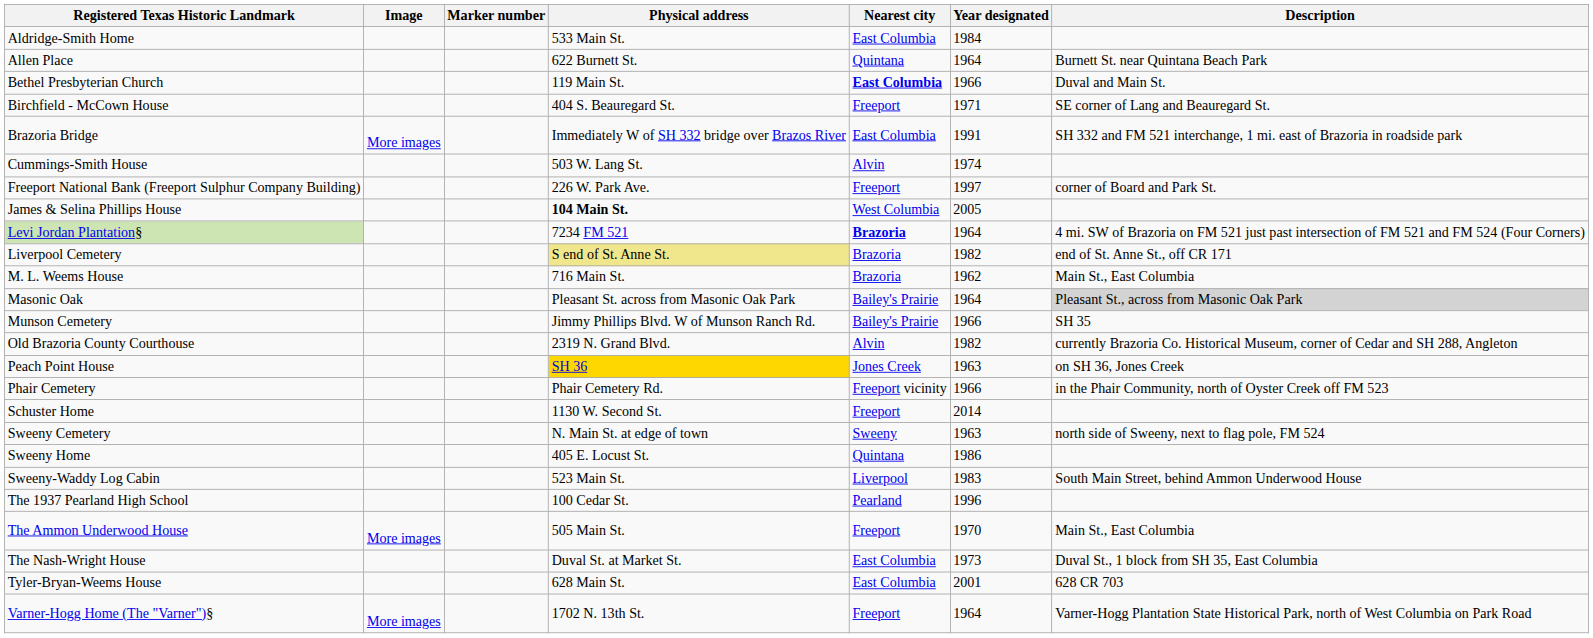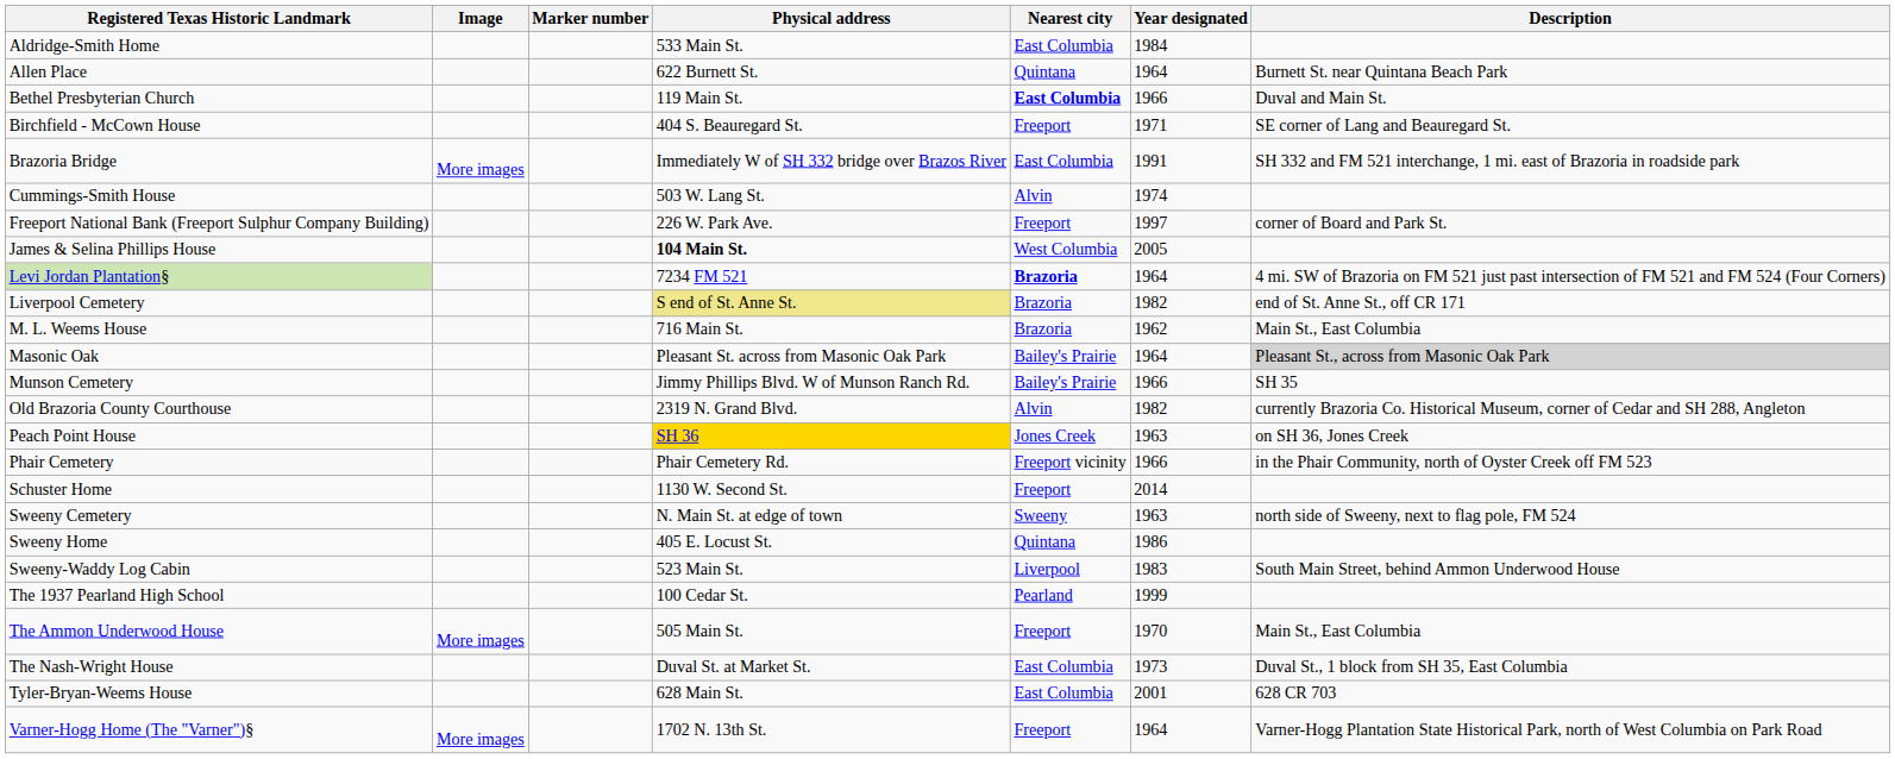 <table class="wikitable sortable">
 <tr>
 <th>Registered Texas Historic Landmark</th>
 <th>Image</th>
 <th>Marker number</th>
 <th>Physical address</th>
 <th>Nearest city</th>
 <th>Year designated</th>
 <th>Description</th>
 </tr>
 <tr>
 <td>Aldridge-Smith Home </td>
 <td></td>
 <td></td>
 <td>533 Main St.<br></td>
 <td><a href='#'>East Columbia</a></td>
 <td>1984</td>
 <td></td>
 </tr>
 <tr>
 <td>Allen Place</td>
 <td></td>
 <td></td>
 <td>622 Burnett St.<br></td>
 <td><a href='#'>Quintana</a></td>
 <td>1964</td>
 <td>Burnett St. near Quintana Beach Park</td>
 </tr>
 <tr>
 <td>Bethel Presbyterian Church</td>
 <td></td>
 <td></td>
 <td>119 Main St.<br></td>
 <td><strong><a href='#'>East Columbia</a></strong></td>
 <td>1966</td>
 <td>Duval and Main St.</td>
 </tr>
 <tr>
 <td>Birchfield - McCown House</td>
 <td></td>
 <td></td>
 <td>404 S. Beauregard St.<br></td>
 <td><a href='#'>Freeport</a></td>
 <td>1971</td>
 <td>SE corner of Lang and Beauregard St.</td>
 </tr>
 <tr>
 <td>Brazoria Bridge</td>
 <td><br> <a href='#'>More images</a></td>
 <td></td>
 <td>Immediately W of <a href='#'>SH 332</a> bridge over <a href='#'>Brazos River</a><br></td>
 <td><a href='#'>East Columbia</a></td>
 <td>1991</td>
 <td>SH 332 and FM 521 interchange, 1 mi. east of Brazoria in roadside park</td>
 </tr>
 <tr>
 <td>Cummings-Smith House</td>
 <td></td>
 <td></td>
 <td>503 W. Lang St.<br></td>
 <td><a href='#'>Alvin</a></td>
 <td>1974</td>
 <td></td>
 </tr>
 <tr>
 <td>Freeport National Bank (Freeport Sulphur Company Building)</td>
 <td></td>
 <td></td>
 <td>226 W. Park Ave.<br></td>
 <td><a href='#'>Freeport</a></td>
 <td>1997</td>
 <td>corner of Board and Park St.</td>
 </tr>
 <tr>
 <td>James & Selina Phillips House</td>
 <td></td>
 <td></td>
 <td><strong>104 Main St.<br></strong></td>
 <td><a href='#'>West Columbia</a></td>
 <td>2005</td>
 <td></td>
 </tr>
 <tr>
 <td style="background: #CDE5B2"><a href='#'>Levi Jordan Plantation</a>§</td>
 <td><br></td>
 <td></td>
 <td>7234 <a href='#'>FM 521</a><br></td>
 <td><strong><a href='#'>Brazoria</a></strong></td>
 <td>1964</td>
 <td>4 mi. SW of Brazoria on FM 521 just past intersection of FM 521 and FM 524 (Four Corners)</td>
 </tr>
 <tr>
 <td>Liverpool Cemetery</td>
 <td></td>
 <td></td>
 <td style="background: khaki;">S end of St. Anne St.<br></td>
 <td><a href='#'>Brazoria</a></td>
 <td>1982</td>
 <td>end of St. Anne St., off CR 171</td>
 </tr>
 <tr>
 <td>M. L. Weems House</td>
 <td></td>
 <td></td>
 <td>716 Main St.<br></td>
 <td><a href='#'>Brazoria</a></td>
 <td>1962</td>
 <td>Main St., East Columbia</td>
 </tr>
 <tr>
 <td>Masonic Oak</td>
 <td></td>
 <td></td>
 <td>Pleasant St. across from Masonic Oak Park<br></td>
 <td><a href='#'>Bailey's Prairie</a></td>
 <td>1964</td>
 <td style="background: lightgrey;">Pleasant St., across from Masonic Oak Park</td>
 </tr>
 <tr>
 <td>Munson Cemetery</td>
 <td></td>
 <td></td>
 <td>Jimmy Phillips Blvd. W of Munson Ranch Rd.<br></td>
 <td><a href='#'>Bailey's Prairie</a></td>
 <td>1966</td>
 <td>SH 35</td>
 </tr>
 <tr>
 <td>Old Brazoria County Courthouse</td>
 <td></td>
 <td></td>
 <td>2319 N. Grand Blvd.<br></td>
 <td><a href='#'>Alvin</a></td>
 <td>1982</td>
 <td>currently Brazoria Co. Historical Museum, corner of Cedar and SH 288, Angleton</td>
 </tr>
 <tr>
 <td>Peach Point House</td>
 <td></td>
 <td></td>
 <td style="background: gold;"><a href='#'>SH 36</a><br></td>
 <td><a href='#'>Jones Creek</a></td>
 <td>1963</td>
 <td>on SH 36, Jones Creek</td>
 </tr>
 <tr>
 <td>Phair Cemetery</td>
 <td></td>
 <td></td>
 <td>Phair Cemetery Rd.<br></td>
 <td><a href='#'>Freeport</a> vicinity</td>
 <td>1966</td>
 <td>in the Phair Community, north of Oyster Creek off FM 523</td>
 </tr>
 <tr>
 <td>Schuster Home</td>
 <td></td>
 <td></td>
 <td>1130 W. Second St.<br></td>
 <td><a href='#'>Freeport</a></td>
 <td>2014</td>
 <td></td>
 </tr>
 <tr>
 <td>Sweeny Cemetery</td>
 <td></td>
 <td></td>
 <td>N. Main St. at edge of town<br></td>
 <td><a href='#'>Sweeny</a></td>
 <td>1963</td>
 <td>north side of Sweeny, next to flag pole, FM 524</td>
 </tr>
 <tr>
 <td>Sweeny Home</td>
 <td></td>
 <td></td>
 <td>405 E. Locust St.<br></td>
 <td><a href='#'>Quintana</a></td>
 <td>1986</td>
 <td></td>
 </tr>
 <tr>
 <td>Sweeny-Waddy Log Cabin </td>
 <td></td>
 <td></td>
 <td>523 Main St.<br></td>
 <td><a href='#'>Liverpool</a></td>
 <td>1983</td>
 <td>South Main Street, behind Ammon Underwood House</td>
 </tr>
 <tr>
 <td>The 1937 Pearland High School</td>
 <td></td>
 <td></td>
 <td>100 Cedar St.<br></td>
 <td><a href='#'>Pearland</a></td>
-<td>1996</td>
+<td>1999</td>
 <td></td>
 </tr>
 <tr>
 <td><a href='#'>The Ammon Underwood House</a></td>
 <td><br> <a href='#'>More images</a></td>
 <td></td>
 <td>505 Main St.<br></td>
 <td><a href='#'>Freeport</a></td>
 <td>1970</td>
 <td>Main St., East Columbia</td>
 </tr>
 <tr>
 <td>The Nash-Wright House</td>
 <td></td>
 <td></td>
 <td>Duval St. at Market St.<br></td>
 <td><a href='#'>East Columbia</a></td>
 <td>1973</td>
 <td>Duval St., 1 block from SH 35, East Columbia</td>
 </tr>
 <tr>
 <td>Tyler-Bryan-Weems House</td>
 <td></td>
 <td></td>
 <td>628 Main St.<br></td>
 <td><a href='#'>East Columbia</a></td>
 <td>2001</td>
 <td>628 CR 703</td>
 </tr>
 <tr>
 <td><a href='#'>Varner-Hogg Home (The "Varner")</a>§</td>
 <td><br> <a href='#'>More images</a></td>
 <td></td>
 <td>1702 N. 13th St.<br></td>
 <td><a href='#'>Freeport</a></td>
 <td>1964</td>
 <td>Varner-Hogg Plantation State Historical Park, north of West Columbia on Park Road</td>
 </tr>
 </table>
